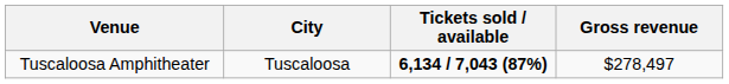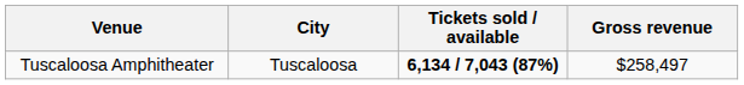 <table class="wikitable" style="text-align:center;">
 <tr>
 <th style="width:200px;">Venue</th>
 <th style="width:150px;">City</th>
 <th style="width:150px;">Tickets sold / available</th>
 <th style="width:150px;">Gross revenue</th>
 </tr>
 <tr>
 <td>Tuscaloosa Amphitheater</td>
 <td>Tuscaloosa</td>
 <td><strong>6,134 / 7,043 (87%)</strong></td>
-<td>$278,497</td>
+<td>$258,497</td>
 </tr>
 </table>
